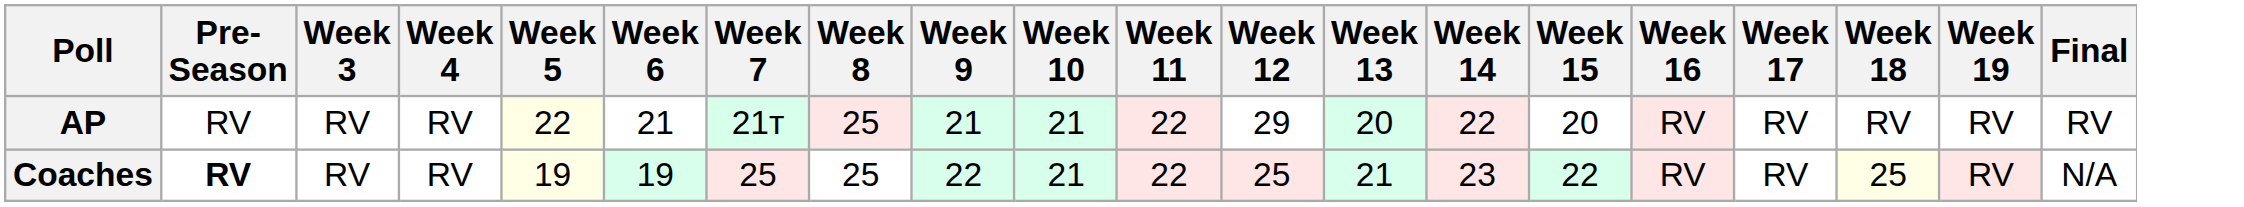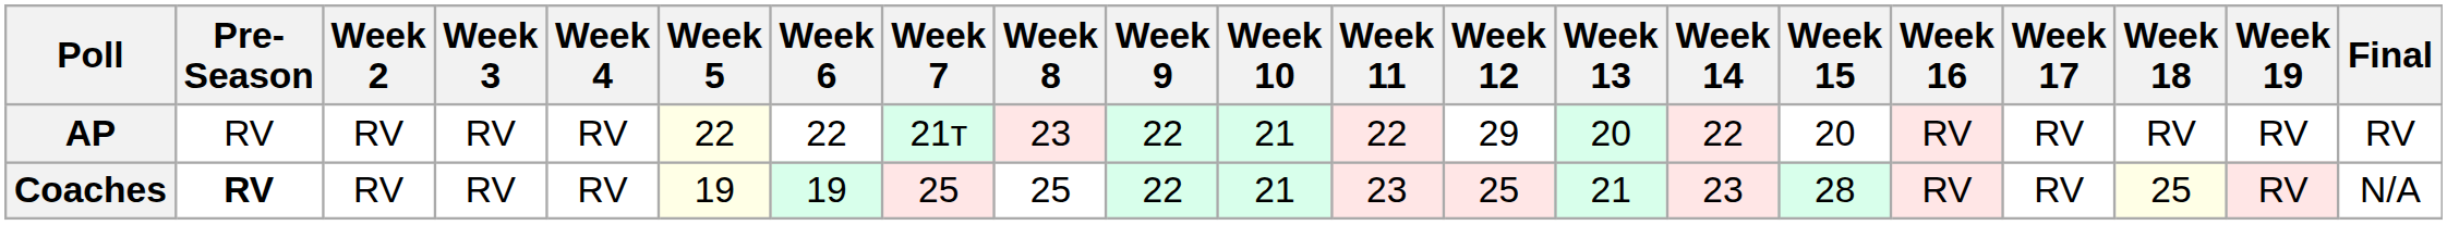 <table class="wikitable" style="white-space:nowrap;font-size:90%">
 <tr>
 <th>Poll</th>
 <th>Pre-<br>Season</th>
+<th>Week<br>2</th>
 <th>Week<br>3</th>
 <th>Week<br>4</th>
 <th>Week<br>5</th>
 <th>Week<br>6</th>
 <th>Week<br>7</th>
 <th>Week<br>8</th>
 <th>Week<br>9</th>
 <th>Week<br>10</th>
 <th>Week<br>11</th>
 <th>Week<br>12</th>
 <th>Week<br>13</th>
 <th>Week<br>14</th>
 <th>Week<br>15</th>
 <th>Week<br>16</th>
 <th>Week<br>17</th>
 <th>Week<br>18</th>
 <th>Week<br>19</th>
 <th>Final</th>
 </tr>
 <tr style="text-align:center;">
 <th>AP</th>
 <td style="background:#FFF;">RV</td>
 <td style="background:#FFF;">RV</td>
 <td style="background:#FFF;">RV</td>
+<td style="background:#FFF;">RV</td>
 <td style="background:#FFFFE6;">22</td>
-<td style="background:#FFF;">21</td>
+<td style="background:#FFF;">22</td>
 <td style="background:#D8FFEB;">21т</td>
-<td style="background:#FFE6E6;">25</td>
-<td style="background:#D8FFEB;">21</td>
+<td style="background:#FFE6E6;">23</td>
+<td style="background:#D8FFEB;">22</td>
 <td style="background:#D8FFEB;">21</td>
 <td style="background:#FFE6E6;">22</td>
 <td style="background:#FFF;">29</td>
 <td style="background:#D8FFEB;">20</td>
 <td style="background:#FFE6E6;">22</td>
 <td style="background:#FFF;">20</td>
 <td style="background:#FFE6E6;">RV</td>
 <td style="background:#FFF;">RV</td>
 <td style="background:#FFF;">RV</td>
 <td style="background:#FFF;">RV</td>
 <td style="background:#FFF;">RV</td>
 </tr>
 <tr style="text-align:center;">
 <th>Coaches</th>
 <td style="background:#FFF;"><strong>RV</strong></td>
 <td style="background:#FFF;">RV</td>
 <td style="background:#FFF;">RV</td>
+<td style="background:#FFF;">RV</td>
 <td style="background:#FFFFE6;">19</td>
 <td style="background:#D8FFEB;">19</td>
 <td style="background:#FFE6E6;">25</td>
 <td style="background:#FFF;">25</td>
 <td style="background:#D8FFEB;">22</td>
 <td style="background:#D8FFEB;">21</td>
-<td style="background:#FFE6E6;">22</td>
+<td style="background:#FFE6E6;">23</td>
 <td style="background:#FFE6E6;">25</td>
 <td style="background:#D8FFEB;">21</td>
 <td style="background:#FFE6E6;">23</td>
-<td style="background:#D8FFEB;">22</td>
+<td style="background:#D8FFEB;">28</td>
 <td style="background:#FFE6E6;">RV</td>
 <td style="background:#FFF;">RV</td>
 <td style="background:#FFFFE6;">25</td>
 <td style="background:#FFE6E6;">RV</td>
 <td style="background:#FFF;">N/A</td>
 </tr>
 </table>
